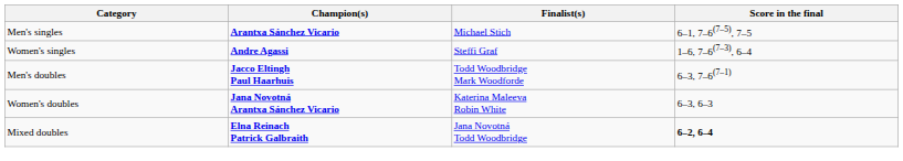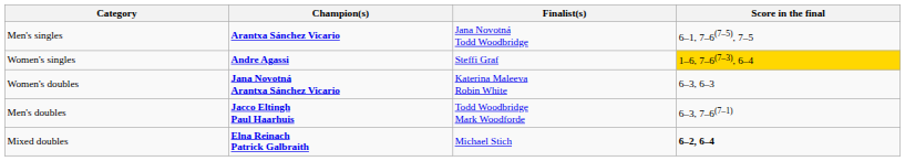 <table class="wikitable" style="font-size:90%;" width=100%>
 <tr>
 <th width=25%>Category</th>
 <th width=25%>Champion(s)</th>
 <th width=25%>Finalist(s)</th>
 <th ! width=25%>Score in the final</th>
 </tr>
 <tr>
 <td>Men's singles</td>
 <td> <strong><a href='#'>Arantxa Sánchez Vicario</a> </strong></td>
-<td> <a href='#'>Michael Stich</a></td>
+<td> <a href='#'>Jana Novotná</a><br> <a href='#'>Todd Woodbridge</a></td>
 <td>6–1, 7–6<sup>(7–5)</sup>, 7–5</td>
 </tr>
 <tr>
 <td>Women's singles</td>
 <td> <strong><a href='#'>Andre Agassi</a> </strong></td>
 <td> <a href='#'>Steffi Graf</a></td>
-<td>1–6, 7–6<sup>(7–3)</sup>, 6–4</td>
+<td style="background: gold;">1–6, 7–6<sup>(7–3)</sup>, 6–4</td>
+</tr>
+<tr>
+<td>Women's doubles</td>
+<td> <strong><a href='#'>Jana Novotná</a><br> <a href='#'>Arantxa Sánchez Vicario</a> </strong></td>
+<td> <a href='#'>Katerina Maleeva</a><br> <a href='#'>Robin White</a></td>
+<td>6–3, 6–3</td>
 </tr>
 <tr>
 <td>Men's doubles</td>
 <td> <strong><a href='#'>Jacco Eltingh</a><br> <a href='#'>Paul Haarhuis</a>  </strong></td>
 <td> <a href='#'>Todd Woodbridge</a><br> <a href='#'>Mark Woodforde</a></td>
 <td>6–3, 7–6<sup>(7–1)</sup></td>
 </tr>
 <tr>
-<td>Women's doubles</td>
-<td> <strong><a href='#'>Jana Novotná</a><br> <a href='#'>Arantxa Sánchez Vicario</a> </strong></td>
-<td> <a href='#'>Katerina Maleeva</a><br> <a href='#'>Robin White</a></td>
-<td>6–3, 6–3</td>
-</tr>
-<tr>
 <td>Mixed doubles</td>
 <td> <strong><a href='#'>Elna Reinach</a><br> <a href='#'>Patrick Galbraith</a> </strong></td>
-<td> <a href='#'>Jana Novotná</a><br> <a href='#'>Todd Woodbridge</a></td>
+<td> <a href='#'>Michael Stich</a></td>
 <td><strong>6–2, 6–4</strong></td>
 </tr>
 </table>
